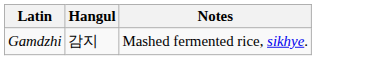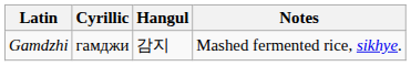 <table class="wikitable">
 <tr>
 <th>Latin</th>
+<th>Cyrillic</th>
 <th>Hangul</th>
 <th>Notes</th>
 </tr>
 <tr>
 <td><em>Gamdzhi</em></td>
+<td>гамджи</td>
 <td>감지</td>
 <td>Mashed fermented rice, <em><a href='#'>sikhye</a></em>.</td>
 </tr>
 </table>
